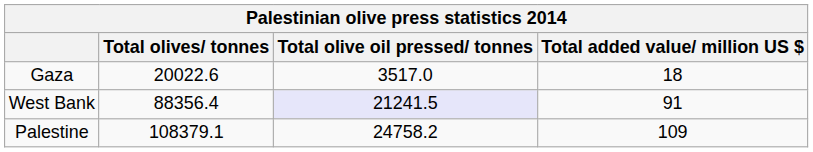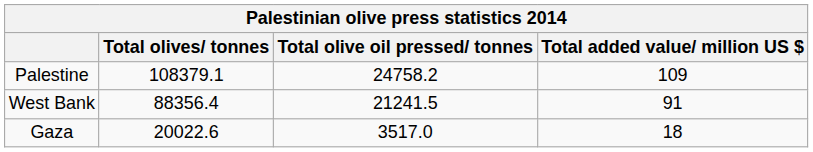 <table class="wikitable" style="text-align: center;">
 <tr>
 <th colspan="4">Palestinian olive press statistics 2014</th>
 </tr>
 <tr>
 <th></th>
 <th>Total olives/ tonnes</th>
 <th>Total olive oil pressed/ tonnes</th>
 <th>Total added value/ million US $</th>
 </tr>
 <tr>
+<td>Palestine</td>
+<td>108379.1</td>
+<td>24758.2</td>
+<td>109</td>
+</tr>
+<tr>
+<td>West Bank</td>
+<td>88356.4</td>
+<td>21241.5</td>
+<td>91</td>
+</tr>
+<tr>
 <td>Gaza</td>
 <td>20022.6</td>
 <td>3517.0</td>
 <td>18</td>
 </tr>
-<tr>
-<td>West Bank</td>
-<td>88356.4</td>
-<td style="background: lavender;">21241.5</td>
-<td>91</td>
-</tr>
-<tr>
-<td>Palestine</td>
-<td>108379.1</td>
-<td>24758.2</td>
-<td>109</td>
-</tr>
 </table>
